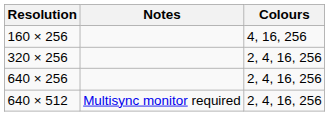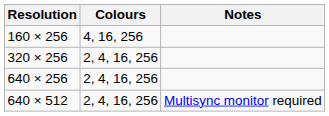 <table class="wikitable">
 <tr>
 <th>Resolution</th>
+<th>Colours</th>
 <th>Notes</th>
-<th>Colours</th>
 </tr>
 <tr>
 <td>160 × 256</td>
+<td>4, 16, 256</td>
 <td></td>
-<td>4, 16, 256</td>
 </tr>
 <tr>
 <td>320 × 256</td>
+<td>2, 4, 16, 256</td>
 <td></td>
-<td>2, 4, 16, 256</td>
 </tr>
 <tr>
 <td>640 × 256</td>
+<td>2, 4, 16, 256</td>
 <td></td>
-<td>2, 4, 16, 256</td>
 </tr>
 <tr>
 <td>640 × 512</td>
+<td>2, 4, 16, 256</td>
 <td><a href='#'>Multisync monitor</a> required</td>
-<td>2, 4, 16, 256</td>
 </tr>
 </table>
